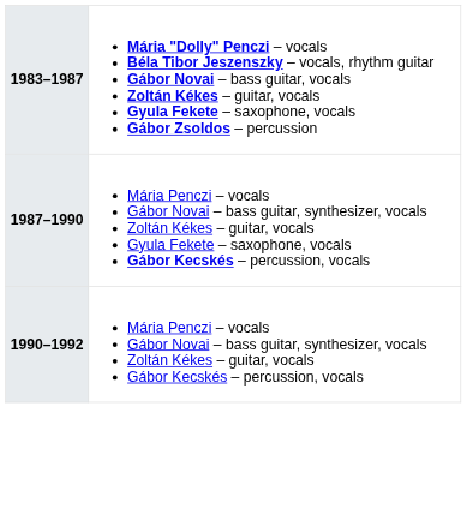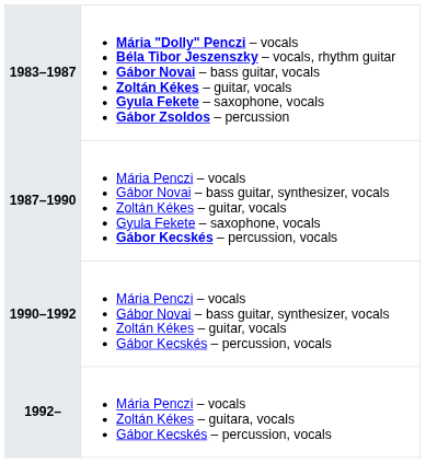 <table class="toccolours"  border=1 cellpadding=2 cellspacing=0 style="width: 500px; margin: 0 0 1em 1em; border-collapse: collapse; border: 1px solid #E2E2E2;">
 <tr>
 <th bgcolor="#E7EBEE">1983–1987</th>
 <td><br><ul><li><strong><a href='#'>Mária "Dolly" Penczi</a></strong> – vocals</li><li><strong><a href='#'>Béla Tibor Jeszenszky</a></strong> – vocals, rhythm guitar</li><li><strong><a href='#'>Gábor Novai</a></strong> – bass guitar, vocals</li><li><strong><a href='#'>Zoltán Kékes</a></strong> – guitar, vocals</li><li><strong><a href='#'>Gyula Fekete</a></strong> – saxophone, vocals</li><li><strong><a href='#'>Gábor Zsoldos</a></strong> – percussion</li></ul></td>
 </tr>
 <tr>
 <th bgcolor="#E7EBEE">1987–1990</th>
 <td><br><ul><li><a href='#'>Mária Penczi</a> – vocals</li><li><a href='#'>Gábor Novai</a>  – bass guitar, synthesizer, vocals</li><li><a href='#'>Zoltán Kékes</a> – guitar, vocals</li><li><a href='#'>Gyula Fekete</a> – saxophone, vocals</li><li><strong><a href='#'>Gábor Kecskés</a></strong> – percussion, vocals</li></ul></td>
 </tr>
 <tr>
 <th bgcolor="#E7EBEE">1990–1992</th>
 <td><br><ul><li><a href='#'>Mária Penczi</a> – vocals</li><li><a href='#'>Gábor Novai</a>  – bass guitar, synthesizer, vocals</li><li><a href='#'>Zoltán Kékes</a> – guitar, vocals</li><li><a href='#'>Gábor Kecskés</a> – percussion, vocals</li></ul></td>
 </tr>
+<tr>
+<th bgcolor="#E7EBEE">1992–</th>
+<td><br><ul><li><a href='#'>Mária Penczi</a> – vocals</li><li><a href='#'>Zoltán Kékes</a> – guitara, vocals</li><li><a href='#'>Gábor Kecskés</a> – percussion, vocals</li></ul></td>
+</tr>
 </table>
